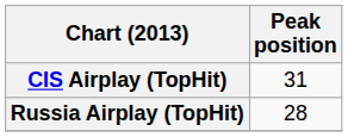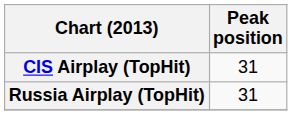 <table class="wikitable plainrowheaders sortable" style="text-align:center">
 <tr>
 <th scope="col">Chart (2013)</th>
 <th scope="col">Peak<br>position</th>
 </tr>
 <tr>
 <th scope="row"><a href='#'>CIS</a> Airplay (TopHit)</th>
 <td>31</td>
 </tr>
 <tr>
 <th scope="row">Russia Airplay (TopHit)</th>
-<td>28</td>
+<td>31</td>
 </tr>
 <tr>
 </tr>
 </table>
